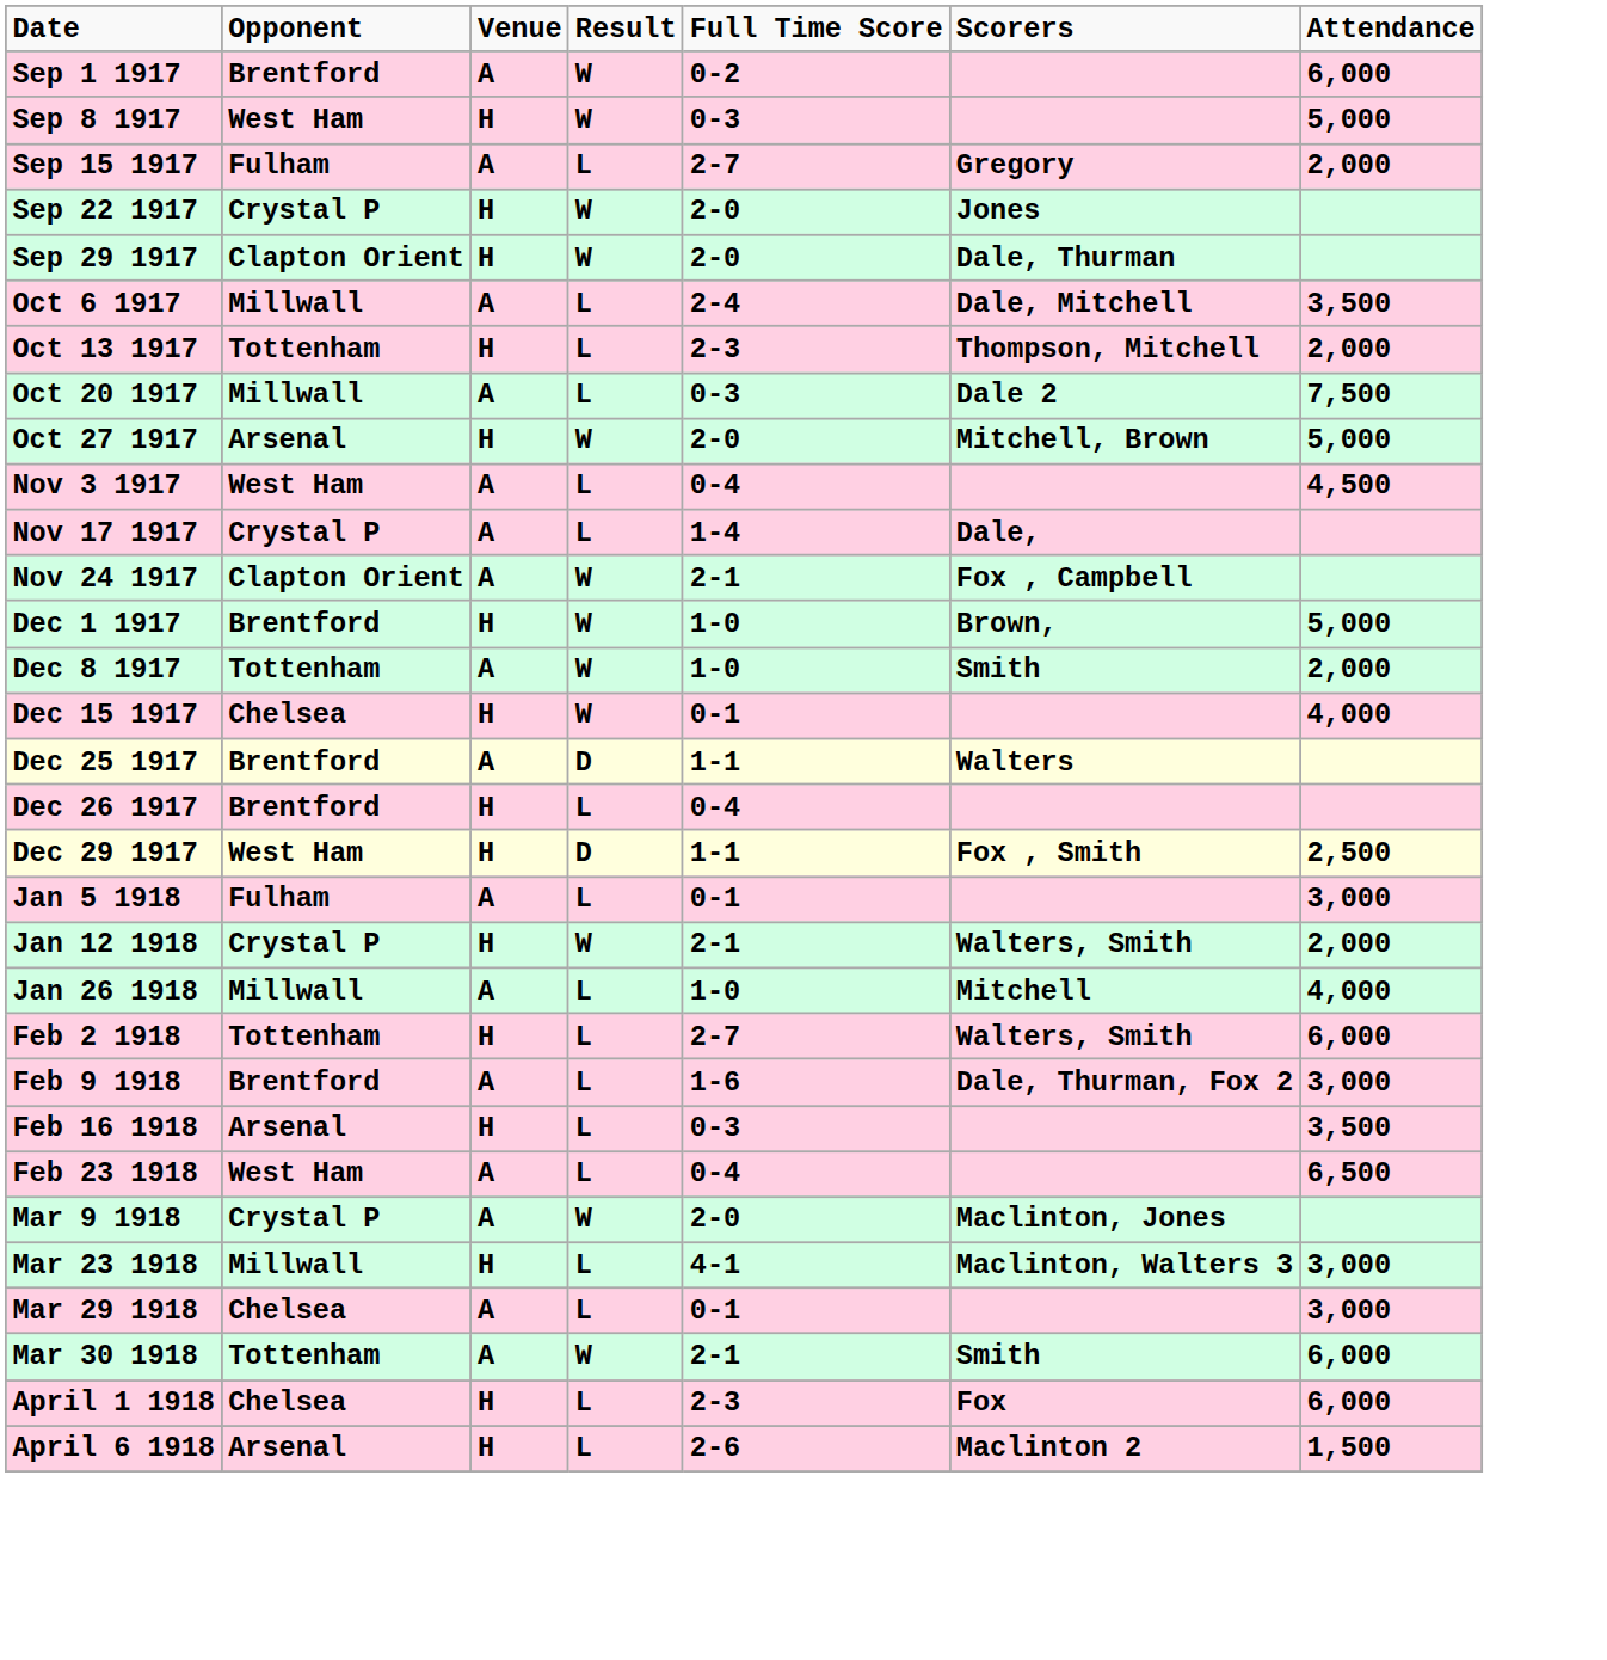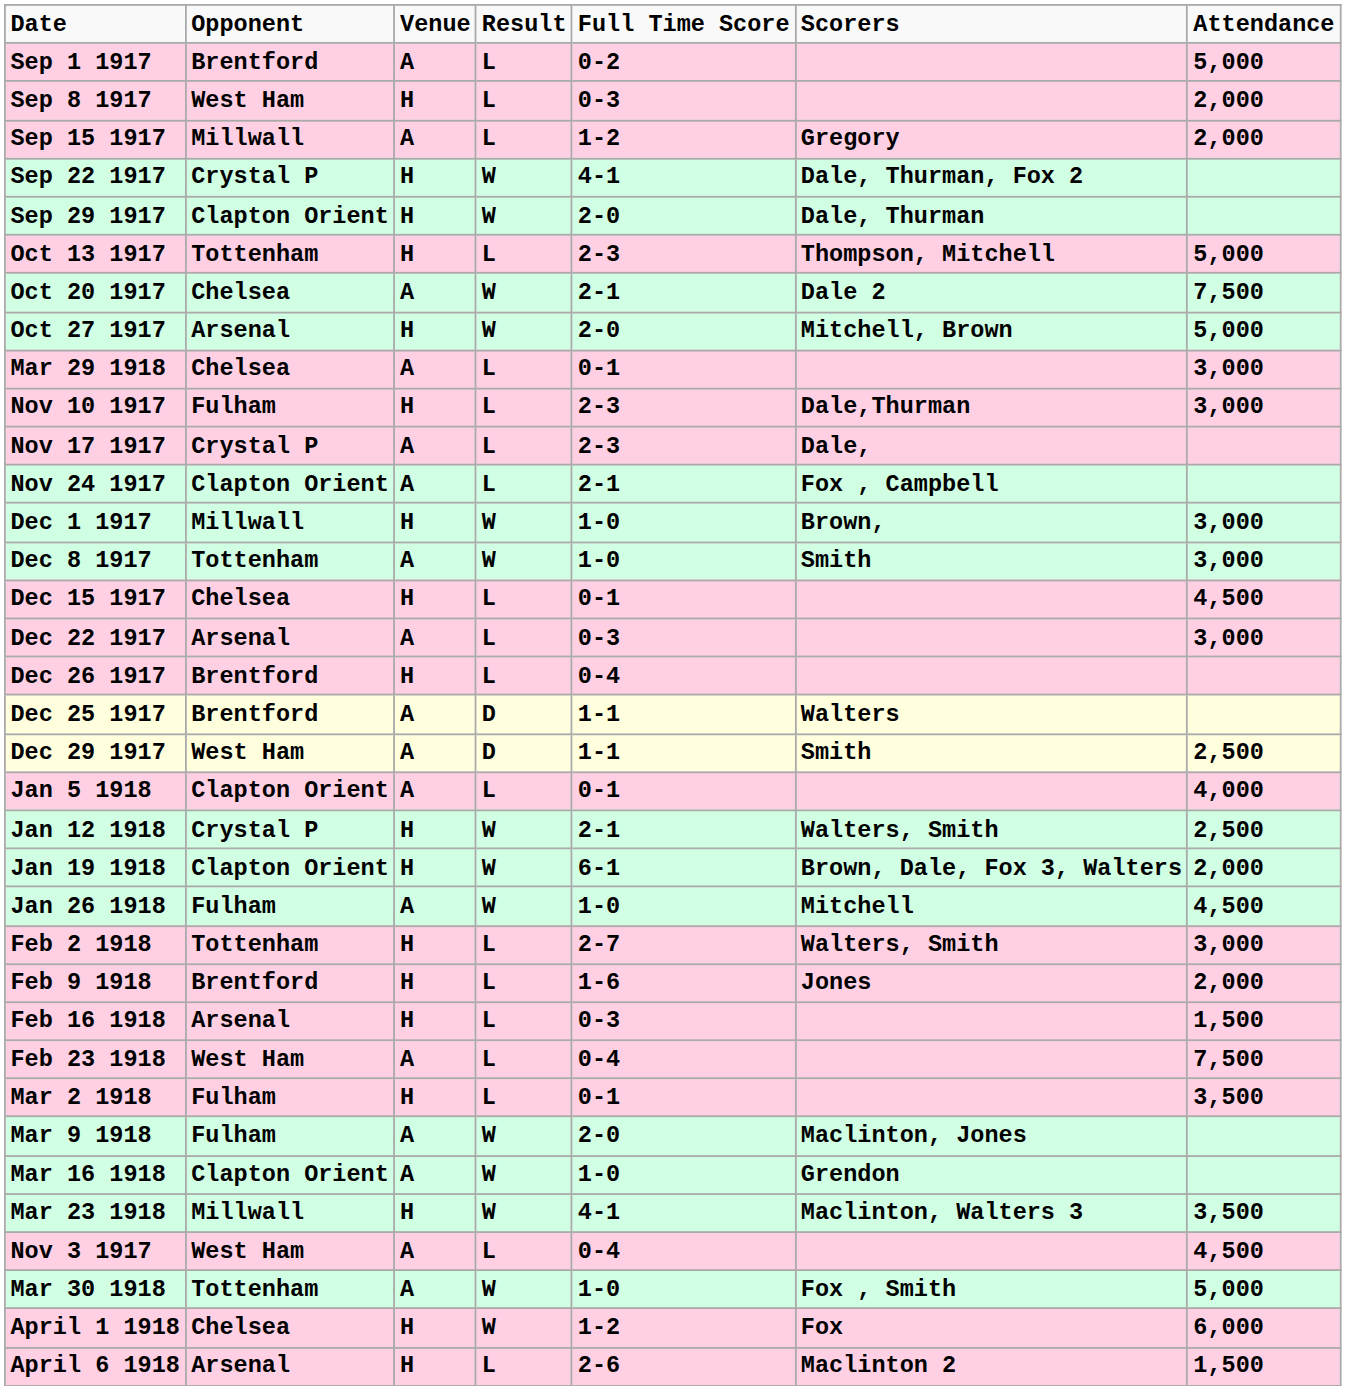 <table class="wikitable">
 <tr>
 <td><strong>Date</strong></td>
 <td><strong>Opponent</strong></td>
 <td><strong>Venue</strong></td>
 <td><strong>Result</strong></td>
 <td><strong>Full Time Score</strong></td>
 <td><strong>Scorers</strong></td>
 <td><strong>Attendance</strong></td>
 </tr>
 <tr style="background-color: #ffd0e3;">
 <td><strong>Sep 1 1917</strong></td>
 <td><strong>Brentford</strong></td>
 <td><strong>A</strong></td>
-<td><strong>W</strong></td>
+<td><strong>L</strong></td>
 <td><strong>0-2</strong></td>
 <td></td>
-<td><strong>6,000</strong></td>
+<td><strong>5,000</strong></td>
 </tr>
 <tr style="background-color: #ffd0e3;">
 <td><strong>Sep 8 1917</strong></td>
 <td><strong>West Ham</strong></td>
 <td><strong>H</strong></td>
-<td><strong>W</strong></td>
+<td><strong>L</strong></td>
 <td><strong>0-3</strong></td>
 <td></td>
-<td><strong>5,000</strong></td>
+<td><strong>2,000</strong></td>
 </tr>
 <tr style="background-color: #ffd0e3;">
 <td><strong>Sep 15 1917</strong></td>
-<td><strong>Fulham</strong></td>
+<td><strong>Millwall</strong></td>
 <td><strong>A</strong></td>
 <td><strong>L</strong></td>
-<td><strong>2-7</strong></td>
+<td><strong>1-2</strong></td>
 <td><strong>Gregory</strong></td>
 <td><strong>2,000</strong></td>
 </tr>
 <tr style="background-color: #d0ffe3;">
 <td><strong>Sep 22 1917</strong></td>
 <td><strong>Crystal P</strong></td>
 <td><strong>H</strong></td>
 <td><strong>W</strong></td>
-<td><strong>2-0</strong></td>
-<td><strong>Jones</strong></td>
+<td><strong>4-1</strong></td>
+<td><strong>Dale, Thurman, Fox 2</strong></td>
 <td></td>
 </tr>
 <tr style="background-color: #d0ffe3;">
 <td><strong>Sep 29 1917</strong></td>
 <td><strong>Clapton Orient</strong></td>
 <td><strong>H</strong></td>
 <td><strong>W</strong></td>
 <td><strong>2-0</strong></td>
 <td><strong>Dale, Thurman</strong></td>
 <td></td>
 </tr>
 <tr style="background-color: #ffd0e3;">
-<td><strong>Oct 6 1917</strong></td>
-<td><strong>Millwall</strong></td>
-<td><strong>A</strong></td>
-<td><strong>L</strong></td>
-<td><strong>2-4</strong></td>
-<td><strong>Dale, Mitchell</strong></td>
-<td><strong>3,500</strong></td>
-</tr>
-<tr style="background-color: #ffd0e3;">
 <td><strong>Oct 13 1917</strong></td>
 <td><strong>Tottenham</strong></td>
 <td><strong>H</strong></td>
 <td><strong>L</strong></td>
 <td><strong>2-3</strong></td>
 <td><strong>Thompson, Mitchell</strong></td>
-<td><strong>2,000</strong></td>
+<td><strong>5,000</strong></td>
 </tr>
 <tr style="background-color: #d0ffe3;">
 <td><strong>Oct 20 1917</strong></td>
-<td><strong>Millwall</strong></td>
+<td><strong>Chelsea</strong></td>
 <td><strong>A</strong></td>
-<td><strong>L</strong></td>
-<td><strong>0-3</strong></td>
+<td><strong>W</strong></td>
+<td><strong>2-1</strong></td>
 <td><strong>Dale 2</strong></td>
 <td><strong>7,500</strong></td>
 </tr>
 <tr style="background-color: #d0ffe3;">
 <td><strong>Oct 27 1917</strong></td>
 <td><strong>Arsenal</strong></td>
 <td><strong>H</strong></td>
 <td><strong>W</strong></td>
 <td><strong>2-0</strong></td>
 <td><strong>Mitchell, Brown</strong></td>
 <td><strong>5,000</strong></td>
 </tr>
 <tr style="background-color: #ffd0e3;">
-<td><strong>Nov 3 1917</strong></td>
-<td><strong>West Ham</strong></td>
+<td><strong>Mar 29 1918</strong></td>
+<td><strong>Chelsea</strong></td>
 <td><strong>A</strong></td>
 <td><strong>L</strong></td>
-<td><strong>0-4</strong></td>
+<td><strong>0-1</strong></td>
 <td></td>
-<td><strong>4,500</strong></td>
+<td><strong>3,000</strong></td>
+</tr>
+<tr style="background-color: #ffd0e3;">
+<td><strong>Nov 10 1917</strong></td>
+<td><strong>Fulham</strong></td>
+<td><strong>H</strong></td>
+<td><strong>L</strong></td>
+<td><strong>2-3</strong></td>
+<td><strong>Dale,Thurman</strong></td>
+<td><strong>3,000</strong></td>
 </tr>
 <tr style="background-color: #ffd0e3;">
 <td><strong>Nov 17 1917</strong></td>
 <td><strong>Crystal P</strong></td>
 <td><strong>A</strong></td>
 <td><strong>L</strong></td>
-<td><strong>1-4</strong></td>
+<td><strong>2-3</strong></td>
 <td><strong>Dale,</strong></td>
 <td></td>
 </tr>
 <tr style="background-color: #d0ffe3;">
 <td><strong>Nov 24 1917</strong></td>
 <td><strong>Clapton Orient</strong></td>
 <td><strong>A</strong></td>
-<td><strong>W</strong></td>
+<td><strong>L</strong></td>
 <td><strong>2-1</strong></td>
 <td><strong>Fox , Campbell</strong></td>
 <td></td>
 </tr>
 <tr style="background-color: #d0ffe3;">
 <td><strong>Dec 1 1917</strong></td>
-<td><strong>Brentford</strong></td>
+<td><strong>Millwall</strong></td>
 <td><strong>H</strong></td>
 <td><strong>W</strong></td>
 <td><strong>1-0</strong></td>
 <td><strong>Brown,</strong></td>
-<td><strong>5,000</strong></td>
+<td><strong>3,000</strong></td>
 </tr>
 <tr style="background-color: #d0ffe3;">
 <td><strong>Dec 8 1917</strong></td>
 <td><strong>Tottenham</strong></td>
 <td><strong>A</strong></td>
 <td><strong>W</strong></td>
 <td><strong>1-0</strong></td>
 <td><strong>Smith</strong></td>
-<td><strong>2,000</strong></td>
+<td><strong>3,000</strong></td>
 </tr>
 <tr style="background-color: #ffd0e3;">
 <td><strong>Dec 15 1917</strong></td>
 <td><strong>Chelsea</strong></td>
 <td><strong>H</strong></td>
-<td><strong>W</strong></td>
+<td><strong>L</strong></td>
 <td><strong>0-1</strong></td>
 <td></td>
-<td><strong>4,000</strong></td>
+<td><strong>4,500</strong></td>
 </tr>
-<tr style="background-color: #ffffdd;">
-<td><strong>Dec 25 1917</strong></td>
-<td><strong>Brentford</strong></td>
+<tr style="background-color: #ffd0e3;">
+<td><strong>Dec 22 1917</strong></td>
+<td><strong>Arsenal</strong></td>
 <td><strong>A</strong></td>
-<td><strong>D</strong></td>
-<td><strong>1-1</strong></td>
-<td><strong>Walters</strong></td>
+<td><strong>L</strong></td>
+<td><strong>0-3</strong></td>
 <td></td>
+<td><strong>3,000</strong></td>
 </tr>
 <tr style="background-color: #ffd0e3;">
 <td><strong>Dec 26 1917</strong></td>
 <td><strong>Brentford</strong></td>
 <td><strong>H</strong></td>
 <td><strong>L</strong></td>
 <td><strong>0-4</strong></td>
 <td></td>
 <td></td>
 </tr>
 <tr style="background-color: #ffffdd;">
+<td><strong>Dec 25 1917</strong></td>
+<td><strong>Brentford</strong></td>
+<td><strong>A</strong></td>
+<td><strong>D</strong></td>
+<td><strong>1-1</strong></td>
+<td><strong>Walters</strong></td>
+<td></td>
+</tr>
+<tr style="background-color: #ffffdd;">
 <td><strong>Dec 29 1917</strong></td>
 <td><strong>West Ham</strong></td>
-<td><strong>H</strong></td>
+<td><strong>A</strong></td>
 <td><strong>D</strong></td>
 <td><strong>1-1</strong></td>
-<td><strong>Fox , Smith</strong></td>
+<td><strong>Smith</strong></td>
 <td><strong>2,500</strong></td>
 </tr>
 <tr style="background-color: #ffd0e3;">
 <td><strong>Jan 5 1918</strong></td>
-<td><strong>Fulham</strong></td>
+<td><strong>Clapton Orient</strong></td>
 <td><strong>A</strong></td>
 <td><strong>L</strong></td>
 <td><strong>0-1</strong></td>
 <td></td>
-<td><strong>3,000</strong></td>
+<td><strong>4,000</strong></td>
 </tr>
 <tr style="background-color: #d0ffe3;">
 <td><strong>Jan 12 1918</strong></td>
 <td><strong>Crystal P</strong></td>
 <td><strong>H</strong></td>
 <td><strong>W</strong></td>
 <td><strong>2-1</strong></td>
 <td><strong>Walters, Smith</strong></td>
+<td><strong>2,500</strong></td>
+</tr>
+<tr style="background-color: #d0ffe3;">
+<td><strong>Jan 19 1918</strong></td>
+<td><strong>Clapton Orient</strong></td>
+<td><strong>H</strong></td>
+<td><strong>W</strong></td>
+<td><strong>6-1</strong></td>
+<td><strong>Brown, Dale, Fox 3, Walters</strong></td>
 <td><strong>2,000</strong></td>
 </tr>
 <tr style="background-color: #d0ffe3;">
 <td><strong>Jan 26 1918</strong></td>
-<td><strong>Millwall</strong></td>
+<td><strong>Fulham</strong></td>
 <td><strong>A</strong></td>
-<td><strong>L</strong></td>
+<td><strong>W</strong></td>
 <td><strong>1-0</strong></td>
 <td><strong>Mitchell</strong></td>
-<td><strong>4,000</strong></td>
+<td><strong>4,500</strong></td>
 </tr>
 <tr style="background-color: #ffd0e3;">
 <td><strong>Feb 2 1918</strong></td>
 <td><strong>Tottenham</strong></td>
 <td><strong>H</strong></td>
 <td><strong>L</strong></td>
 <td><strong>2-7</strong></td>
 <td><strong>Walters, Smith</strong></td>
-<td><strong>6,000</strong></td>
+<td><strong>3,000</strong></td>
 </tr>
 <tr style="background-color: #ffd0e3;">
 <td><strong>Feb 9 1918</strong></td>
 <td><strong>Brentford</strong></td>
-<td><strong>A</strong></td>
+<td><strong>H</strong></td>
 <td><strong>L</strong></td>
 <td><strong>1-6</strong></td>
-<td><strong>Dale, Thurman, Fox 2</strong></td>
-<td><strong>3,000</strong></td>
+<td><strong>Jones</strong></td>
+<td><strong>2,000</strong></td>
 </tr>
 <tr style="background-color: #ffd0e3;">
 <td><strong>Feb 16 1918</strong></td>
 <td><strong>Arsenal</strong></td>
 <td><strong>H</strong></td>
 <td><strong>L</strong></td>
 <td><strong>0-3</strong></td>
 <td></td>
-<td><strong>3,500</strong></td>
+<td><strong>1,500</strong></td>
 </tr>
 <tr style="background-color: #ffd0e3;">
 <td><strong>Feb 23 1918</strong></td>
 <td><strong>West Ham</strong></td>
 <td><strong>A</strong></td>
 <td><strong>L</strong></td>
 <td><strong>0-4</strong></td>
 <td></td>
-<td><strong>6,500</strong></td>
+<td><strong>7,500</strong></td>
+</tr>
+<tr style="background-color: #ffd0e3;">
+<td><strong>Mar 2 1918</strong></td>
+<td><strong>Fulham</strong></td>
+<td><strong>H</strong></td>
+<td><strong>L</strong></td>
+<td><strong>0-1</strong></td>
+<td></td>
+<td><strong>3,500</strong></td>
 </tr>
 <tr style="background-color: #d0ffe3;">
 <td><strong>Mar 9 1918</strong></td>
-<td><strong>Crystal P</strong></td>
+<td><strong>Fulham</strong></td>
 <td><strong>A</strong></td>
 <td><strong>W</strong></td>
 <td><strong>2-0</strong></td>
 <td><strong>Maclinton, Jones</strong></td>
 <td></td>
 </tr>
 <tr style="background-color: #d0ffe3;">
+<td><strong>Mar 16 1918</strong></td>
+<td><strong>Clapton Orient</strong></td>
+<td><strong>A</strong></td>
+<td><strong>W</strong></td>
+<td><strong>1-0</strong></td>
+<td><strong>Grendon</strong></td>
+<td></td>
+</tr>
+<tr style="background-color: #d0ffe3;">
 <td><strong>Mar 23 1918</strong></td>
 <td><strong>Millwall</strong></td>
 <td><strong>H</strong></td>
-<td><strong>L</strong></td>
+<td><strong>W</strong></td>
 <td><strong>4-1</strong></td>
 <td><strong>Maclinton, Walters 3</strong></td>
-<td><strong>3,000</strong></td>
+<td><strong>3,500</strong></td>
 </tr>
 <tr style="background-color: #ffd0e3;">
-<td><strong>Mar 29 1918</strong></td>
-<td><strong>Chelsea</strong></td>
+<td><strong>Nov 3 1917</strong></td>
+<td><strong>West Ham</strong></td>
 <td><strong>A</strong></td>
 <td><strong>L</strong></td>
-<td><strong>0-1</strong></td>
+<td><strong>0-4</strong></td>
 <td></td>
-<td><strong>3,000</strong></td>
+<td><strong>4,500</strong></td>
 </tr>
 <tr style="background-color: #d0ffe3;">
 <td><strong>Mar 30 1918</strong></td>
 <td><strong>Tottenham</strong></td>
 <td><strong>A</strong></td>
 <td><strong>W</strong></td>
-<td><strong>2-1</strong></td>
-<td><strong>Smith</strong></td>
-<td><strong>6,000</strong></td>
+<td><strong>1-0</strong></td>
+<td><strong>Fox , Smith</strong></td>
+<td><strong>5,000</strong></td>
 </tr>
 <tr style="background-color: #ffd0e3;">
 <td><strong>April 1 1918</strong></td>
 <td><strong>Chelsea</strong></td>
 <td><strong>H</strong></td>
-<td><strong>L</strong></td>
-<td><strong>2-3</strong></td>
+<td><strong>W</strong></td>
+<td><strong>1-2</strong></td>
 <td><strong>Fox</strong></td>
 <td><strong>6,000</strong></td>
 </tr>
 <tr style="background-color: #ffd0e3;">
 <td><strong>April 6 1918</strong></td>
 <td><strong>Arsenal</strong></td>
 <td><strong>H</strong></td>
 <td><strong>L</strong></td>
 <td><strong>2-6</strong></td>
 <td><strong>Maclinton 2</strong></td>
 <td><strong>1,500</strong></td>
 </tr>
 </table>
